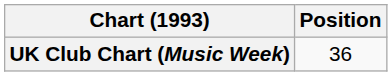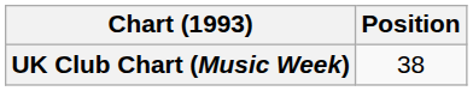 <table class="wikitable plainrowheaders" style="text-align:center">
 <tr>
 <th scope="col">Chart (1993)</th>
 <th scope="col">Position</th>
 </tr>
 <tr>
 <th scope="row">UK Club Chart (<em>Music Week</em>)</th>
-<td align="center">36</td>
+<td align="center">38</td>
 </tr>
 </table>
